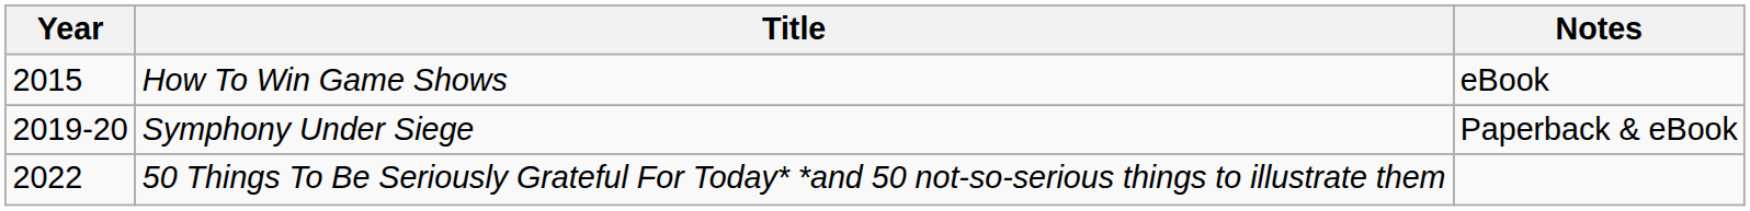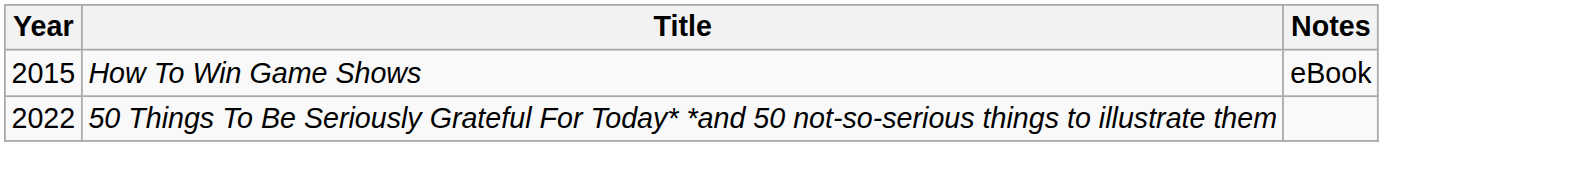 <table class="wikitable sortable">
 <tr>
 <th>Year</th>
 <th>Title</th>
 <th class="unsortable">Notes</th>
 </tr>
 <tr>
 <td>2015</td>
 <td><em>How To Win Game Shows</em></td>
 <td>eBook</td>
 </tr>
 <tr>
-<td>2019-20</td>
-<td><em>Symphony Under Siege</em></td>
-<td>Paperback & eBook</td>
-</tr>
-<tr>
 <td>2022</td>
 <td><em>50 Things To Be Seriously Grateful For Today* *and 50 not-so-serious things to illustrate them</em></td>
 <td></td>
 </tr>
 </table>
